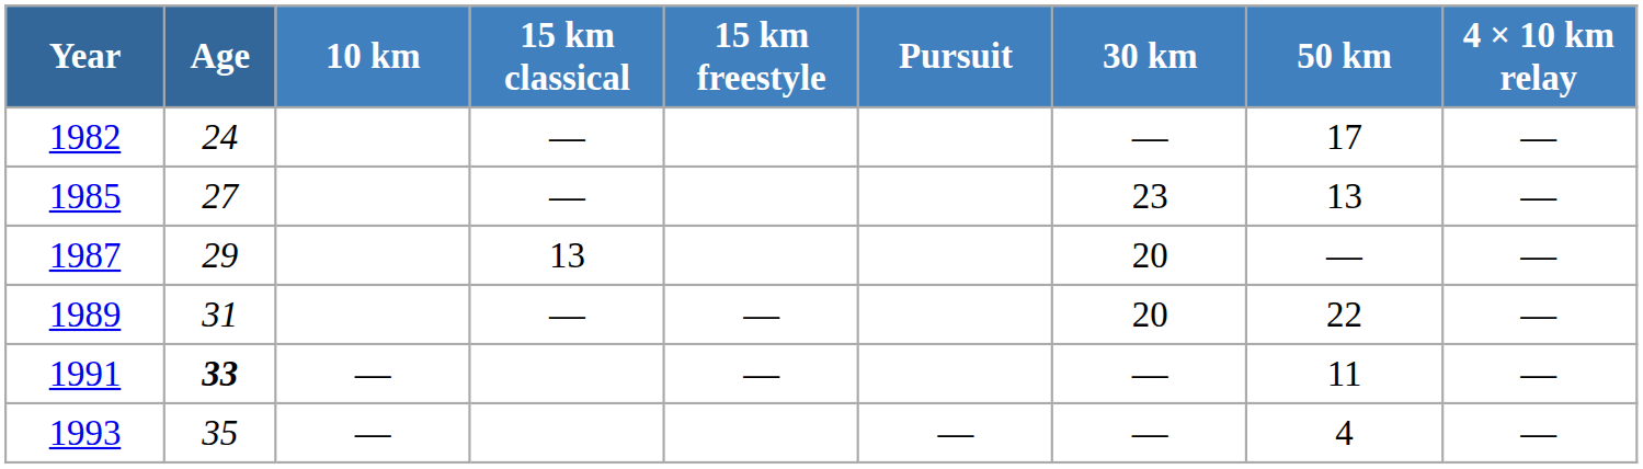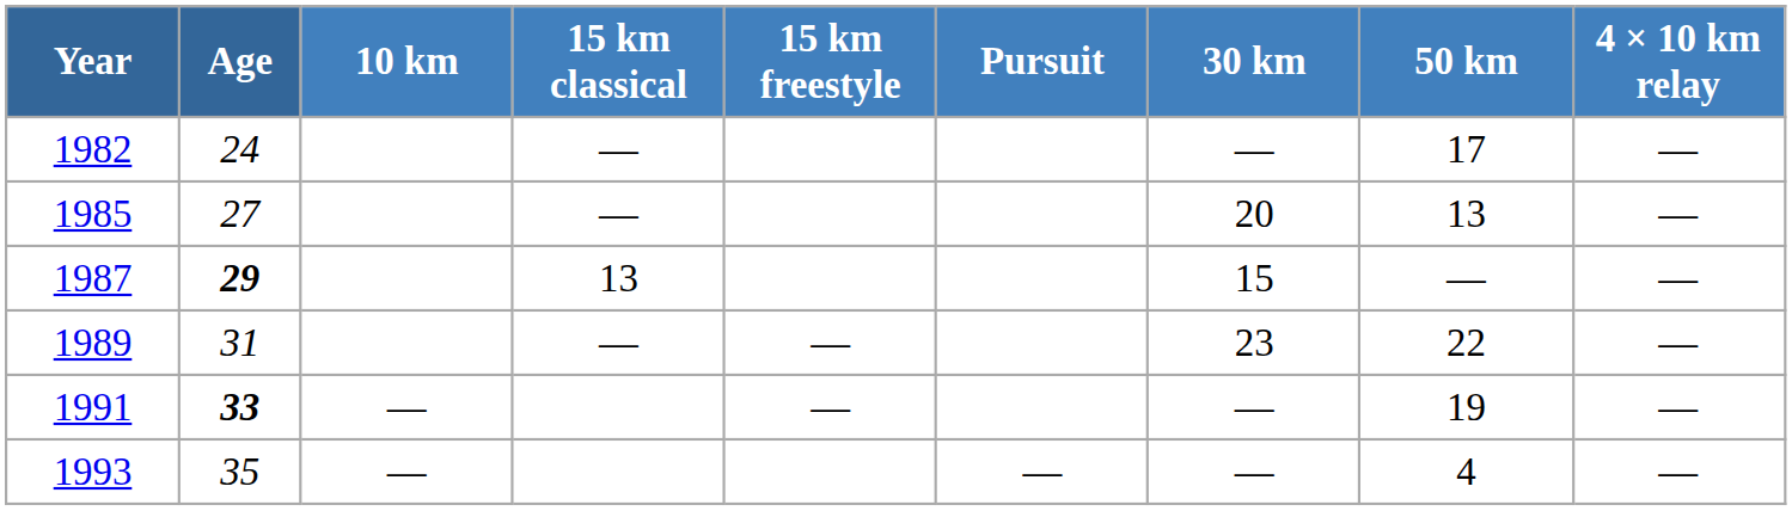 <table class="wikitable" style="font-size:95%; text-align:center; border:grey solid 1px; border-collapse:collapse; background:#ffffff;">
 <tr>
 <th style="background-color:#369; color:white; width:60px;"> Year </th>
 <th style="background-color:#369; color:white; width:40px;"> Age </th>
 <th style="background-color:#4180be; color:white; width:75px;"> 10 km </th>
 <th style="background-color:#4180be; color:white; width:75px;"> 15 km <br> classical </th>
 <th style="background-color:#4180be; color:white; width:75px;"> 15 km <br> freestyle </th>
 <th style="background-color:#4180be; color:white; width:75px;"> Pursuit </th>
 <th style="background-color:#4180be; color:white; width:75px;"> 30 km </th>
 <th style="background-color:#4180be; color:white; width:75px;"> 50 km </th>
 <th style="background-color:#4180be; color:white; width:75px;"> 4 × 10 km <br> relay </th>
 </tr>
 <tr>
 <td><a href='#'>1982</a></td>
 <td><em>24</em></td>
 <td></td>
 <td>—</td>
 <td></td>
 <td></td>
 <td>—</td>
 <td>17</td>
 <td>—</td>
 </tr>
 <tr>
 <td><a href='#'>1985</a></td>
 <td><em>27</em></td>
 <td></td>
 <td>—</td>
 <td></td>
 <td></td>
-<td>23</td>
+<td>20</td>
 <td>13</td>
 <td>—</td>
 </tr>
 <tr>
 <td><a href='#'>1987</a></td>
-<td><em>29</em></td>
+<td><strong><em>29</em></strong></td>
 <td></td>
 <td>13</td>
 <td></td>
 <td></td>
-<td>20</td>
+<td>15</td>
 <td>—</td>
 <td>—</td>
 </tr>
 <tr>
 <td><a href='#'>1989</a></td>
 <td><em>31</em></td>
 <td></td>
 <td>—</td>
 <td>—</td>
 <td></td>
-<td>20</td>
+<td>23</td>
 <td>22</td>
 <td>—</td>
 </tr>
 <tr>
 <td><a href='#'>1991</a></td>
 <td><strong><em>33</em></strong></td>
 <td>—</td>
 <td></td>
 <td>—</td>
 <td></td>
 <td>—</td>
-<td>11</td>
+<td>19</td>
 <td>—</td>
 </tr>
 <tr>
 <td><a href='#'>1993</a></td>
 <td><em>35</em></td>
 <td>—</td>
 <td></td>
 <td></td>
 <td>—</td>
 <td>—</td>
 <td>4</td>
 <td>—</td>
 </tr>
 </table>
